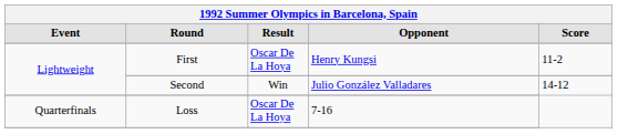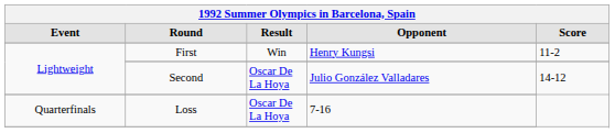 <table class="wikitable" style="font-size: 85%; text-align: left; width:45%">
 <tr>
 <th colspan=5><a href='#'>1992 Summer Olympics in Barcelona, Spain</a></th>
 </tr>
 <tr>
 <th style='border-style: none none solid solid; background: #e3e3e3; width: 20%'><strong>Event</strong></th>
 <th style='border-style: none none solid solid; background: #e3e3e3; width: 20%'><strong>Round</strong></th>
 <th style='border-style: none none solid solid; background: #e3e3e3; width: 10%'><strong>Result</strong></th>
 <th style='border-style: none none solid solid; background: #e3e3e3; width: 38%'><strong>Opponent</strong></th>
 <th style='border-style: none none solid solid; background: #e3e3e3; width: 12%'><strong>Score</strong></th>
 </tr>
 <tr>
 </tr>
 <tr align=center>
 <td rowspan="3" style="text-align:center;"><a href='#'>Lightweight</a></td>
 <td align='center'>First</td>
-<td align='left'> <a href='#'>Oscar De La Hoya</a></td>
+<td>Win</td>
 <td align='left'> <a href='#'>Henry Kungsi</a></td>
 <td align='left'>11-2</td>
 </tr>
 <tr>
 </tr>
 <tr align=center>
 <td align='center'>Second</td>
-<td>Win</td>
+<td align='left'> <a href='#'>Oscar De La Hoya</a></td>
 <td align='left'> <a href='#'>Julio González Valladares</a></td>
 <td align='left'>14-12</td>
 </tr>
 <tr>
 </tr>
 <tr align=center>
 <td align='center'>Quarterfinals</td>
 <td>Loss</td>
 <td align='left'> <a href='#'>Oscar De La Hoya</a></td>
 <td align='left'>7-16</td>
 </tr>
 <tr>
 </tr>
 </table>
